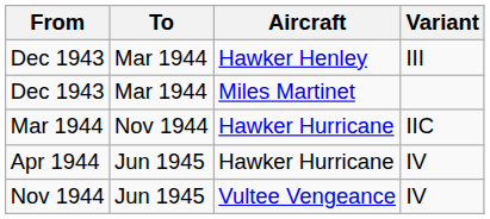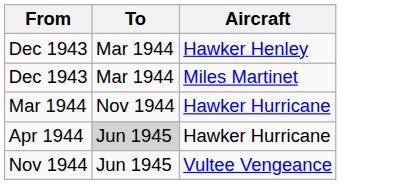 <table class="wikitable">
 <tr>
 <th>From</th>
 <th>To</th>
 <th>Aircraft</th>
-<th>Variant</th>
 </tr>
 <tr>
 <td>Dec 1943</td>
 <td>Mar 1944</td>
 <td><a href='#'>Hawker Henley</a></td>
-<td>III</td>
 </tr>
 <tr>
 <td>Dec 1943</td>
 <td>Mar 1944</td>
 <td><a href='#'>Miles Martinet</a></td>
-<td></td>
 </tr>
 <tr>
 <td>Mar 1944</td>
 <td>Nov 1944</td>
 <td><a href='#'>Hawker Hurricane</a></td>
-<td>IIC</td>
 </tr>
 <tr>
 <td>Apr 1944</td>
-<td>Jun 1945</td>
+<td style="background: lightgrey;">Jun 1945</td>
 <td>Hawker Hurricane</td>
-<td>IV</td>
 </tr>
 <tr>
 <td>Nov 1944</td>
 <td>Jun 1945</td>
 <td><a href='#'>Vultee Vengeance</a></td>
-<td>IV</td>
 </tr>
 </table>
